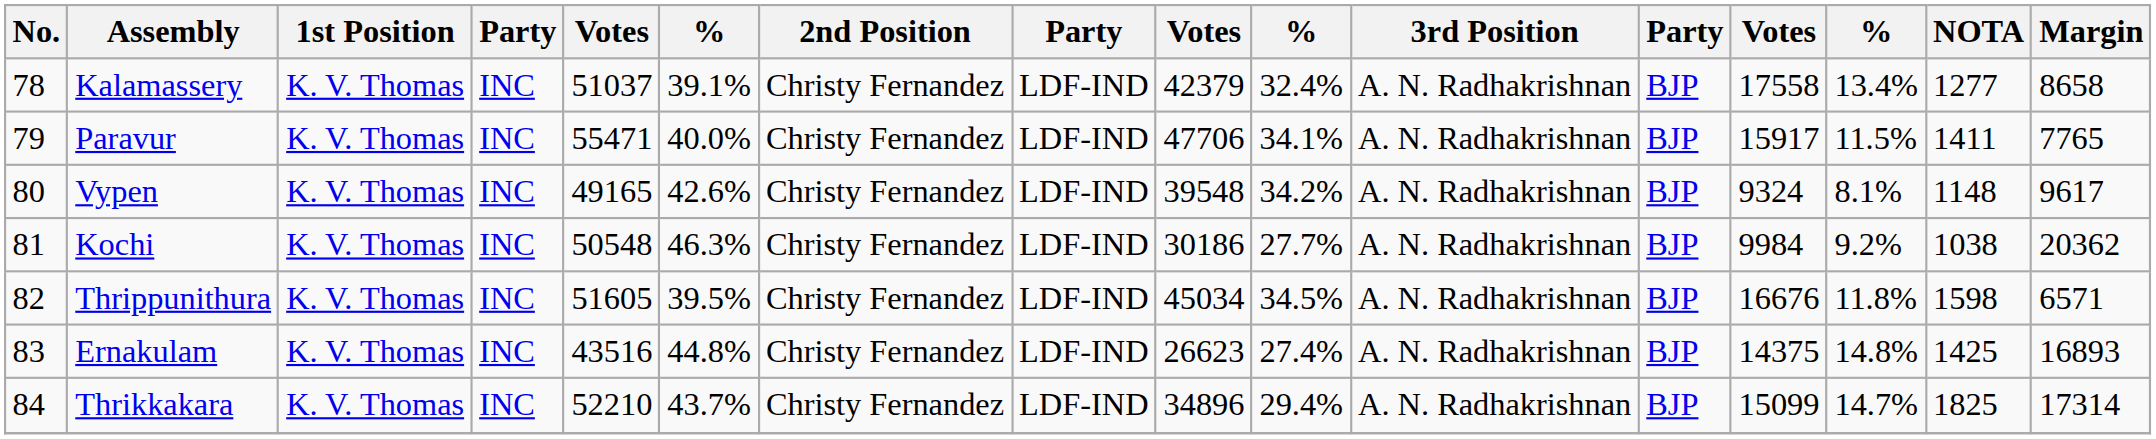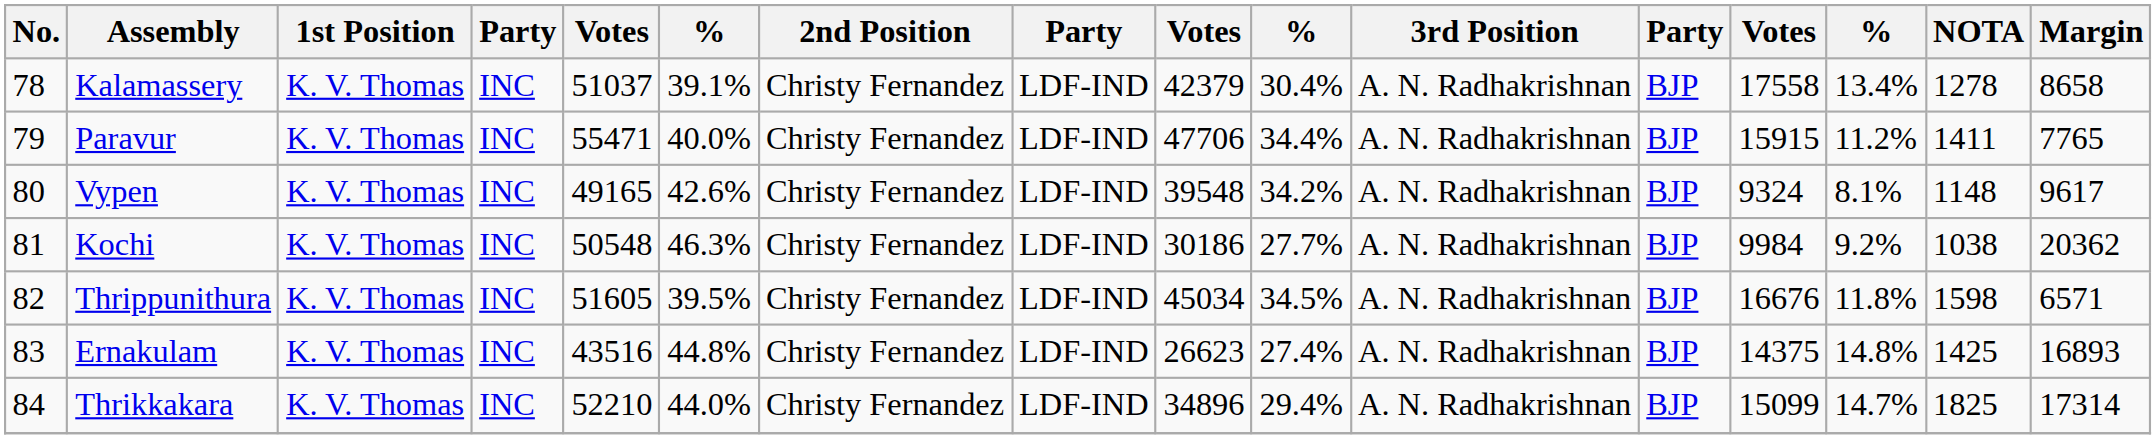 <table class="wikitable sortable" style="font-size:95%;">
 <tr>
 <th>No.</th>
 <th>Assembly</th>
 <th>1st Position</th>
 <th>Party</th>
 <th>Votes</th>
 <th>%</th>
 <th>2nd Position</th>
 <th>Party</th>
 <th>Votes</th>
 <th>%</th>
 <th>3rd Position</th>
 <th>Party</th>
 <th>Votes</th>
 <th>%</th>
 <th>NOTA</th>
 <th>Margin</th>
 </tr>
 <tr>
 <td>78</td>
 <td><a href='#'>Kalamassery</a></td>
 <td><a href='#'>K. V. Thomas</a></td>
 <td><a href='#'>INC</a></td>
 <td>51037</td>
 <td>39.1%</td>
 <td>Christy Fernandez</td>
 <td>LDF-IND</td>
 <td>42379</td>
-<td>32.4%</td>
+<td>30.4%</td>
 <td>A. N. Radhakrishnan</td>
 <td><a href='#'>BJP</a></td>
 <td>17558</td>
 <td>13.4%</td>
-<td>1277</td>
+<td>1278</td>
 <td>8658</td>
 </tr>
 <tr>
 <td>79</td>
 <td><a href='#'>Paravur</a></td>
 <td><a href='#'>K. V. Thomas</a></td>
 <td><a href='#'>INC</a></td>
 <td>55471</td>
 <td>40.0%</td>
 <td>Christy Fernandez</td>
 <td>LDF-IND</td>
 <td>47706</td>
-<td>34.1%</td>
+<td>34.4%</td>
 <td>A. N. Radhakrishnan</td>
 <td><a href='#'>BJP</a></td>
-<td>15917</td>
-<td>11.5%</td>
+<td>15915</td>
+<td>11.2%</td>
 <td>1411</td>
 <td>7765</td>
 </tr>
 <tr>
 <td>80</td>
 <td><a href='#'>Vypen</a></td>
 <td><a href='#'>K. V. Thomas</a></td>
 <td><a href='#'>INC</a></td>
 <td>49165</td>
 <td>42.6%</td>
 <td>Christy Fernandez</td>
 <td>LDF-IND</td>
 <td>39548</td>
 <td>34.2%</td>
 <td>A. N. Radhakrishnan</td>
 <td><a href='#'>BJP</a></td>
 <td>9324</td>
 <td>8.1%</td>
 <td>1148</td>
 <td>9617</td>
 </tr>
 <tr>
 <td>81</td>
 <td><a href='#'>Kochi</a></td>
 <td><a href='#'>K. V. Thomas</a></td>
 <td><a href='#'>INC</a></td>
 <td>50548</td>
 <td>46.3%</td>
 <td>Christy Fernandez</td>
 <td>LDF-IND</td>
 <td>30186</td>
 <td>27.7%</td>
 <td>A. N. Radhakrishnan</td>
 <td><a href='#'>BJP</a></td>
 <td>9984</td>
 <td>9.2%</td>
 <td>1038</td>
 <td>20362</td>
 </tr>
 <tr>
 <td>82</td>
 <td><a href='#'>Thrippunithura</a></td>
 <td><a href='#'>K. V. Thomas</a></td>
 <td><a href='#'>INC</a></td>
 <td>51605</td>
 <td>39.5%</td>
 <td>Christy Fernandez</td>
 <td>LDF-IND</td>
 <td>45034</td>
 <td>34.5%</td>
 <td>A. N. Radhakrishnan</td>
 <td><a href='#'>BJP</a></td>
 <td>16676</td>
 <td>11.8%</td>
 <td>1598</td>
 <td>6571</td>
 </tr>
 <tr>
 <td>83</td>
 <td><a href='#'>Ernakulam</a></td>
 <td><a href='#'>K. V. Thomas</a></td>
 <td><a href='#'>INC</a></td>
 <td>43516</td>
 <td>44.8%</td>
 <td>Christy Fernandez</td>
 <td>LDF-IND</td>
 <td>26623</td>
 <td>27.4%</td>
 <td>A. N. Radhakrishnan</td>
 <td><a href='#'>BJP</a></td>
 <td>14375</td>
 <td>14.8%</td>
 <td>1425</td>
 <td>16893</td>
 </tr>
 <tr>
 <td>84</td>
 <td><a href='#'>Thrikkakara</a></td>
 <td><a href='#'>K. V. Thomas</a></td>
 <td><a href='#'>INC</a></td>
 <td>52210</td>
-<td>43.7%</td>
+<td>44.0%</td>
 <td>Christy Fernandez</td>
 <td>LDF-IND</td>
 <td>34896</td>
 <td>29.4%</td>
 <td>A. N. Radhakrishnan</td>
 <td><a href='#'>BJP</a></td>
 <td>15099</td>
 <td>14.7%</td>
 <td>1825</td>
 <td>17314</td>
 </tr>
 <tr>
 </tr>
 <tr>
 </tr>
 </table>
